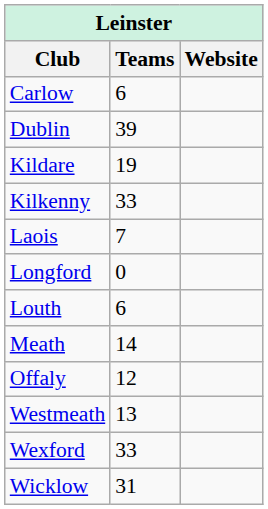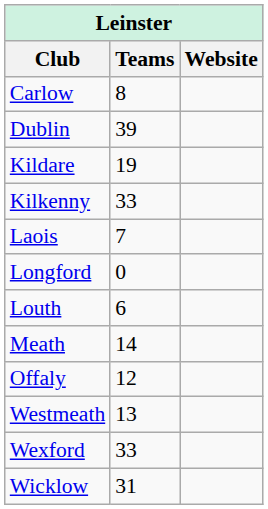 <table class="wikitable" style="text-align:left; font-size:90%;">
 <tr>
 <th style=background:#CEF2E0 colspan=4><span>Leinster</span></th>
 </tr>
 <tr>
 <th>Club</th>
 <th>Teams</th>
 <th>Website</th>
 </tr>
 <tr>
 <td><a href='#'>Carlow</a></td>
-<td>6</td>
+<td>8</td>
 <td></td>
 </tr>
 <tr>
 <td><a href='#'>Dublin</a></td>
 <td>39</td>
 <td></td>
 </tr>
 <tr>
 <td><a href='#'>Kildare</a></td>
 <td>19</td>
 <td></td>
 </tr>
 <tr>
 <td><a href='#'>Kilkenny</a></td>
 <td>33</td>
 <td></td>
 </tr>
 <tr>
 <td><a href='#'>Laois</a></td>
 <td>7</td>
 <td></td>
 </tr>
 <tr>
 <td><a href='#'>Longford</a></td>
 <td>0</td>
 <td></td>
 </tr>
 <tr>
 <td><a href='#'>Louth</a></td>
 <td>6</td>
 <td></td>
 </tr>
 <tr>
 <td><a href='#'>Meath</a></td>
 <td>14</td>
 <td></td>
 </tr>
 <tr>
 <td><a href='#'>Offaly</a></td>
 <td>12</td>
 <td></td>
 </tr>
 <tr>
 <td><a href='#'>Westmeath</a></td>
 <td>13</td>
 <td></td>
 </tr>
 <tr>
 <td><a href='#'>Wexford</a></td>
 <td>33</td>
 <td></td>
 </tr>
 <tr>
 <td><a href='#'>Wicklow</a></td>
 <td>31</td>
 <td></td>
 </tr>
 </table>
